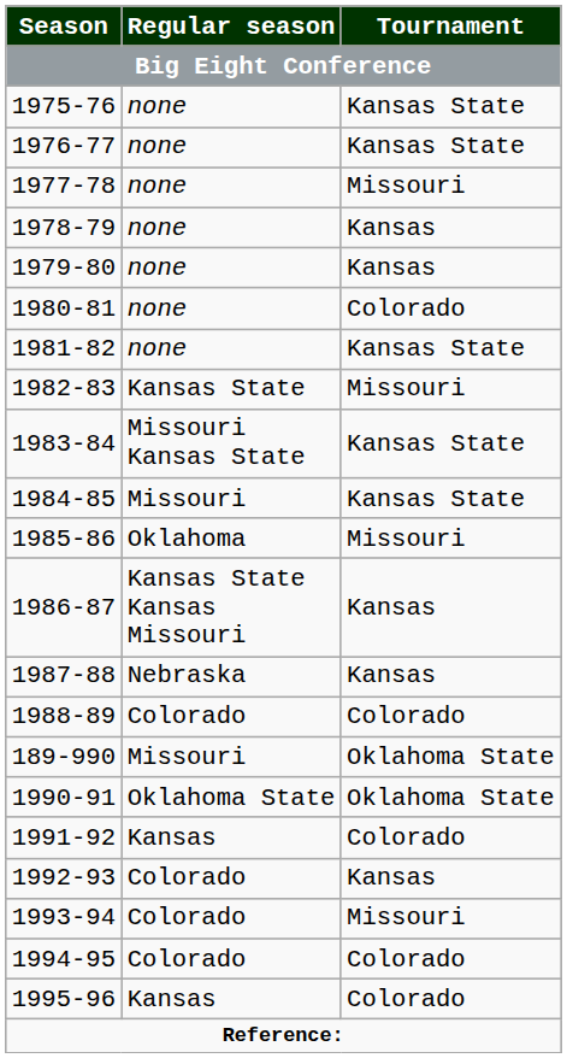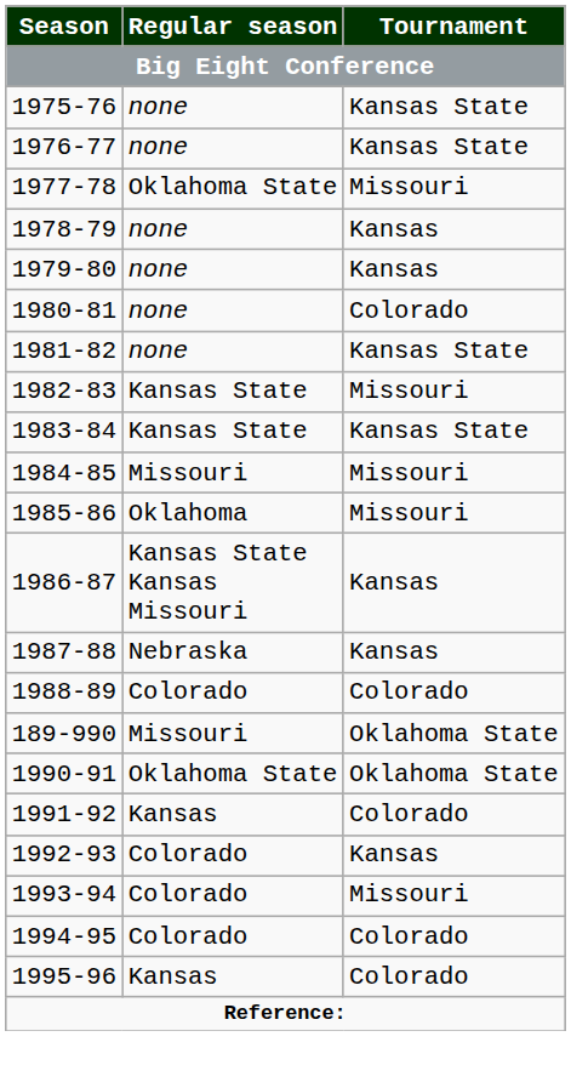 <table class="wikitable">
 <tr>
 <th style="background:#003300;color:white;">Season</th>
 <th style="background:#003300;color:white;">Regular season</th>
 <th style="background:#003300;color:white;">Tournament</th>
 </tr>
 <tr>
 <th colspan="3" style="background:#949CA1;color:white;"><strong>Big Eight Conference</strong></th>
 </tr>
 <tr>
 <td>1975-76</td>
 <td><em>none</em></td>
 <td>Kansas State</td>
 </tr>
 <tr>
 <td>1976-77</td>
 <td><em>none</em></td>
 <td>Kansas State</td>
 </tr>
 <tr>
 <td>1977-78</td>
-<td><em>none</em></td>
+<td>Oklahoma State</td>
 <td>Missouri</td>
 </tr>
 <tr>
 <td>1978-79</td>
 <td><em>none</em></td>
 <td>Kansas</td>
 </tr>
 <tr>
 <td>1979-80</td>
 <td><em>none</em></td>
 <td>Kansas</td>
 </tr>
 <tr>
 <td>1980-81</td>
 <td><em>none</em></td>
 <td>Colorado</td>
 </tr>
 <tr>
 <td>1981-82</td>
 <td><em>none</em></td>
 <td>Kansas State</td>
 </tr>
 <tr>
 <td>1982-83</td>
 <td>Kansas State</td>
 <td>Missouri</td>
 </tr>
 <tr>
 <td>1983-84</td>
-<td>Missouri<br>Kansas State</td>
+<td>Kansas State</td>
 <td>Kansas State</td>
 </tr>
 <tr>
 <td>1984-85</td>
 <td>Missouri</td>
-<td>Kansas State</td>
+<td>Missouri</td>
 </tr>
 <tr>
 <td>1985-86</td>
 <td>Oklahoma</td>
 <td>Missouri</td>
 </tr>
 <tr>
 <td>1986-87</td>
 <td>Kansas State<br>Kansas<br>Missouri</td>
 <td>Kansas</td>
 </tr>
 <tr>
 <td>1987-88</td>
 <td>Nebraska</td>
 <td>Kansas</td>
 </tr>
 <tr>
 <td>1988-89</td>
 <td>Colorado</td>
 <td>Colorado</td>
 </tr>
 <tr>
 <td>189-990</td>
 <td>Missouri</td>
 <td>Oklahoma State</td>
 </tr>
 <tr>
 <td>1990-91</td>
 <td>Oklahoma State</td>
 <td>Oklahoma State</td>
 </tr>
 <tr>
 <td>1991-92</td>
 <td>Kansas</td>
 <td>Colorado</td>
 </tr>
 <tr>
 <td>1992-93</td>
 <td>Colorado</td>
 <td>Kansas</td>
 </tr>
 <tr>
 <td>1993-94</td>
 <td>Colorado</td>
 <td>Missouri</td>
 </tr>
 <tr>
 <td>1994-95</td>
 <td>Colorado</td>
 <td>Colorado</td>
 </tr>
 <tr>
 <td>1995-96</td>
 <td>Kansas</td>
 <td>Colorado</td>
 </tr>
 <tr>
 <td colspan="3"  style="font-size:8pt; text-align:center;"><strong>Reference:</strong></td>
 </tr>
 </table>
